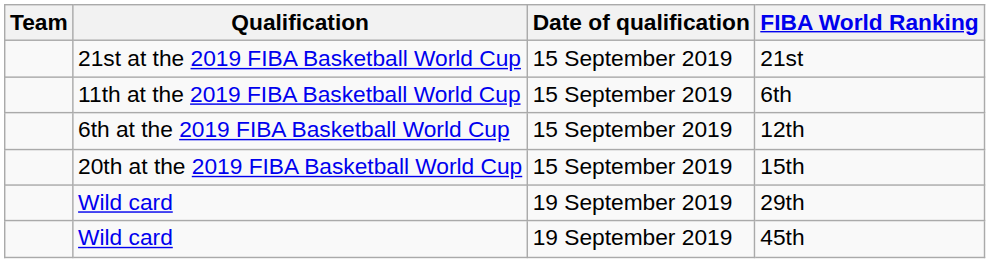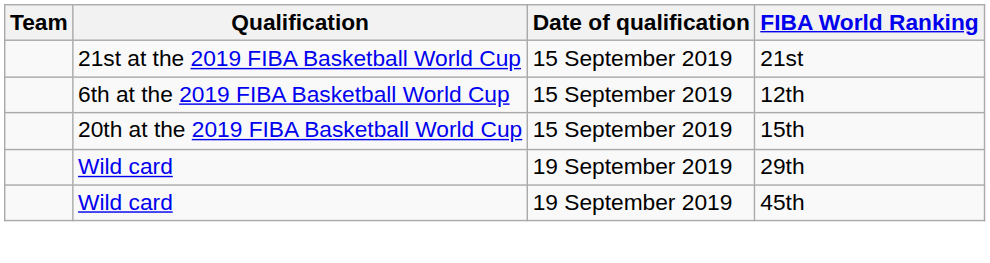 <table class="wikitable sortable">
 <tr>
 <th>Team</th>
 <th>Qualification</th>
 <th>Date of qualification</th>
 <th><a href='#'>FIBA World Ranking</a></th>
 </tr>
 <tr>
 <td></td>
 <td>21st at the <a href='#'>2019 FIBA Basketball World Cup</a></td>
 <td>15 September 2019</td>
 <td>21st</td>
-</tr>
-<tr>
-<td></td>
-<td>11th at the <a href='#'>2019 FIBA Basketball World Cup</a></td>
-<td>15 September 2019</td>
-<td>6th</td>
 </tr>
 <tr>
 <td></td>
 <td>6th at the <a href='#'>2019 FIBA Basketball World Cup</a></td>
 <td>15 September 2019</td>
 <td>12th</td>
 </tr>
 <tr>
 <td></td>
 <td>20th at the <a href='#'>2019 FIBA Basketball World Cup</a></td>
 <td>15 September 2019</td>
 <td>15th</td>
 </tr>
 <tr>
 <td></td>
 <td><a href='#'>Wild card</a></td>
 <td>19 September 2019</td>
 <td>29th</td>
 </tr>
 <tr>
 <td></td>
 <td><a href='#'>Wild card</a></td>
 <td>19 September 2019</td>
 <td>45th</td>
 </tr>
 </table>
